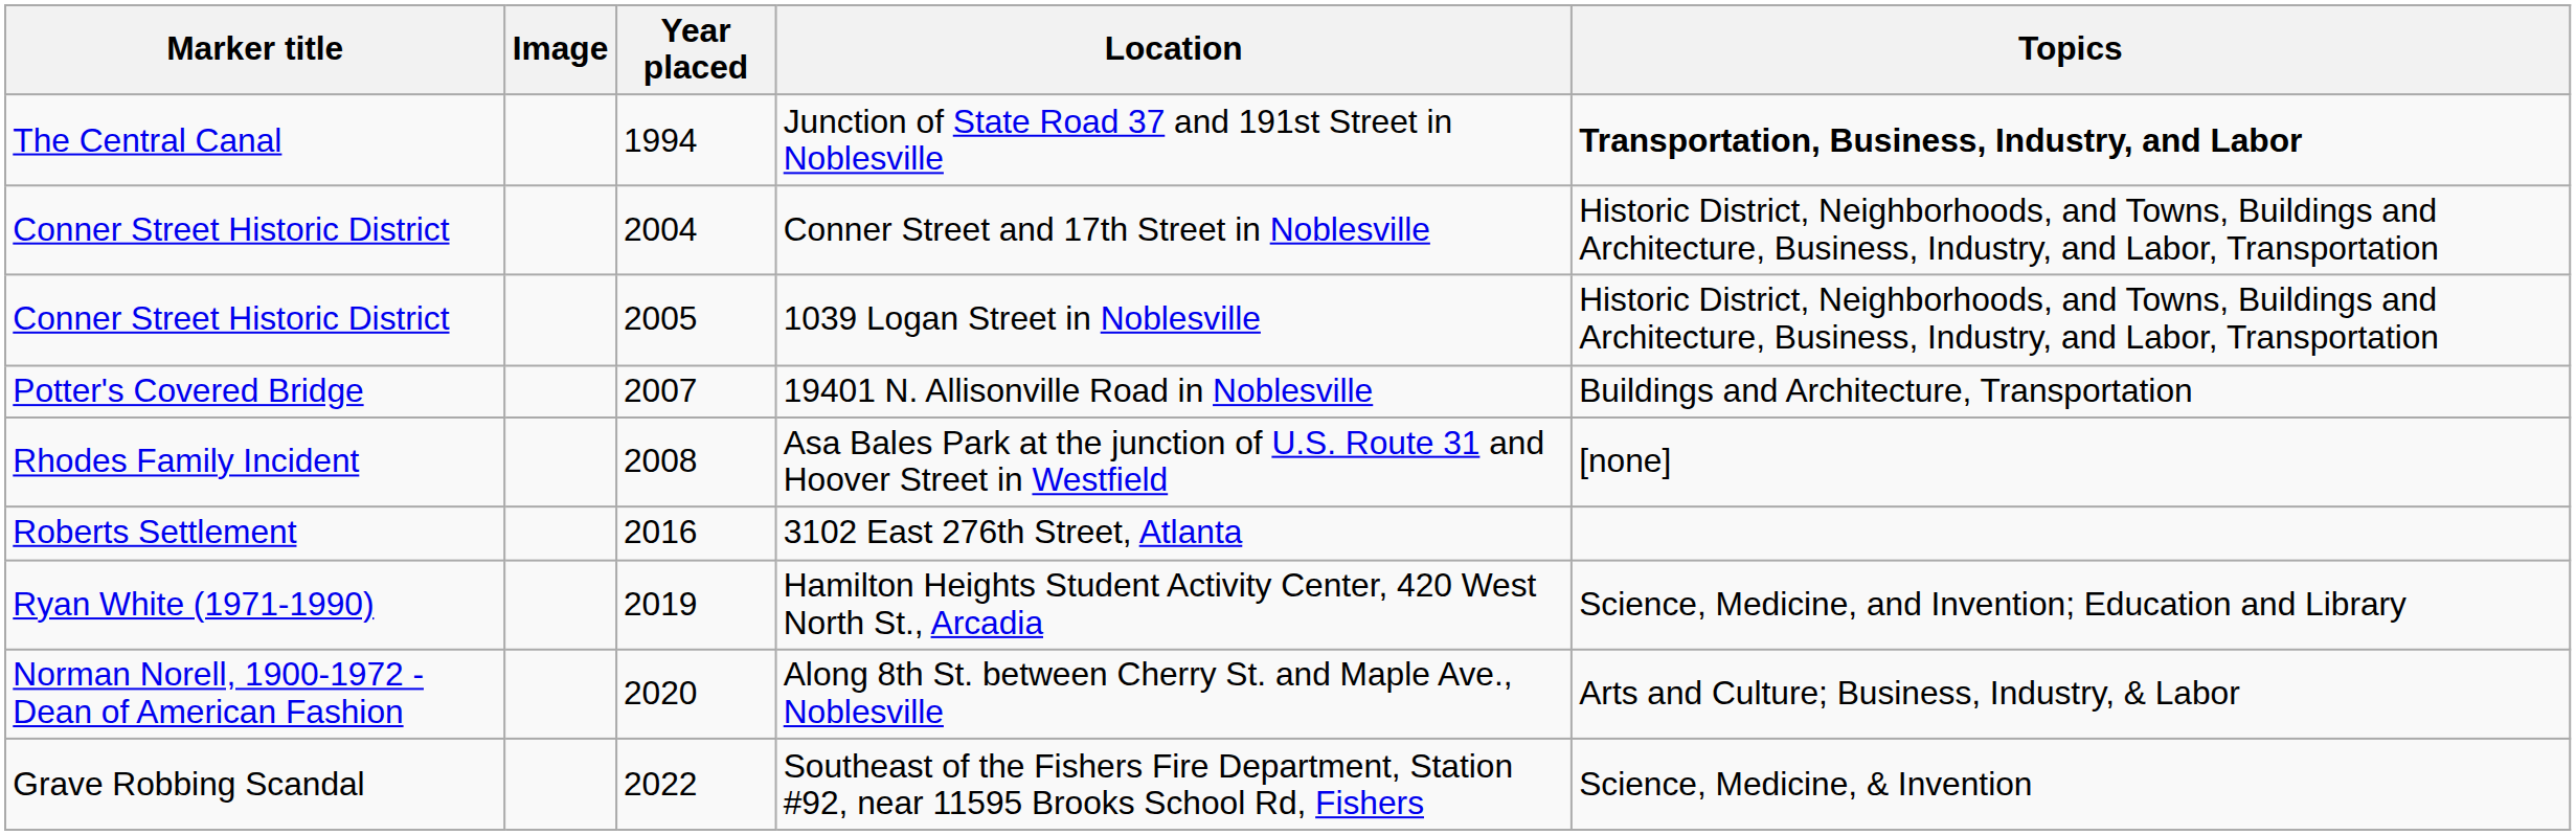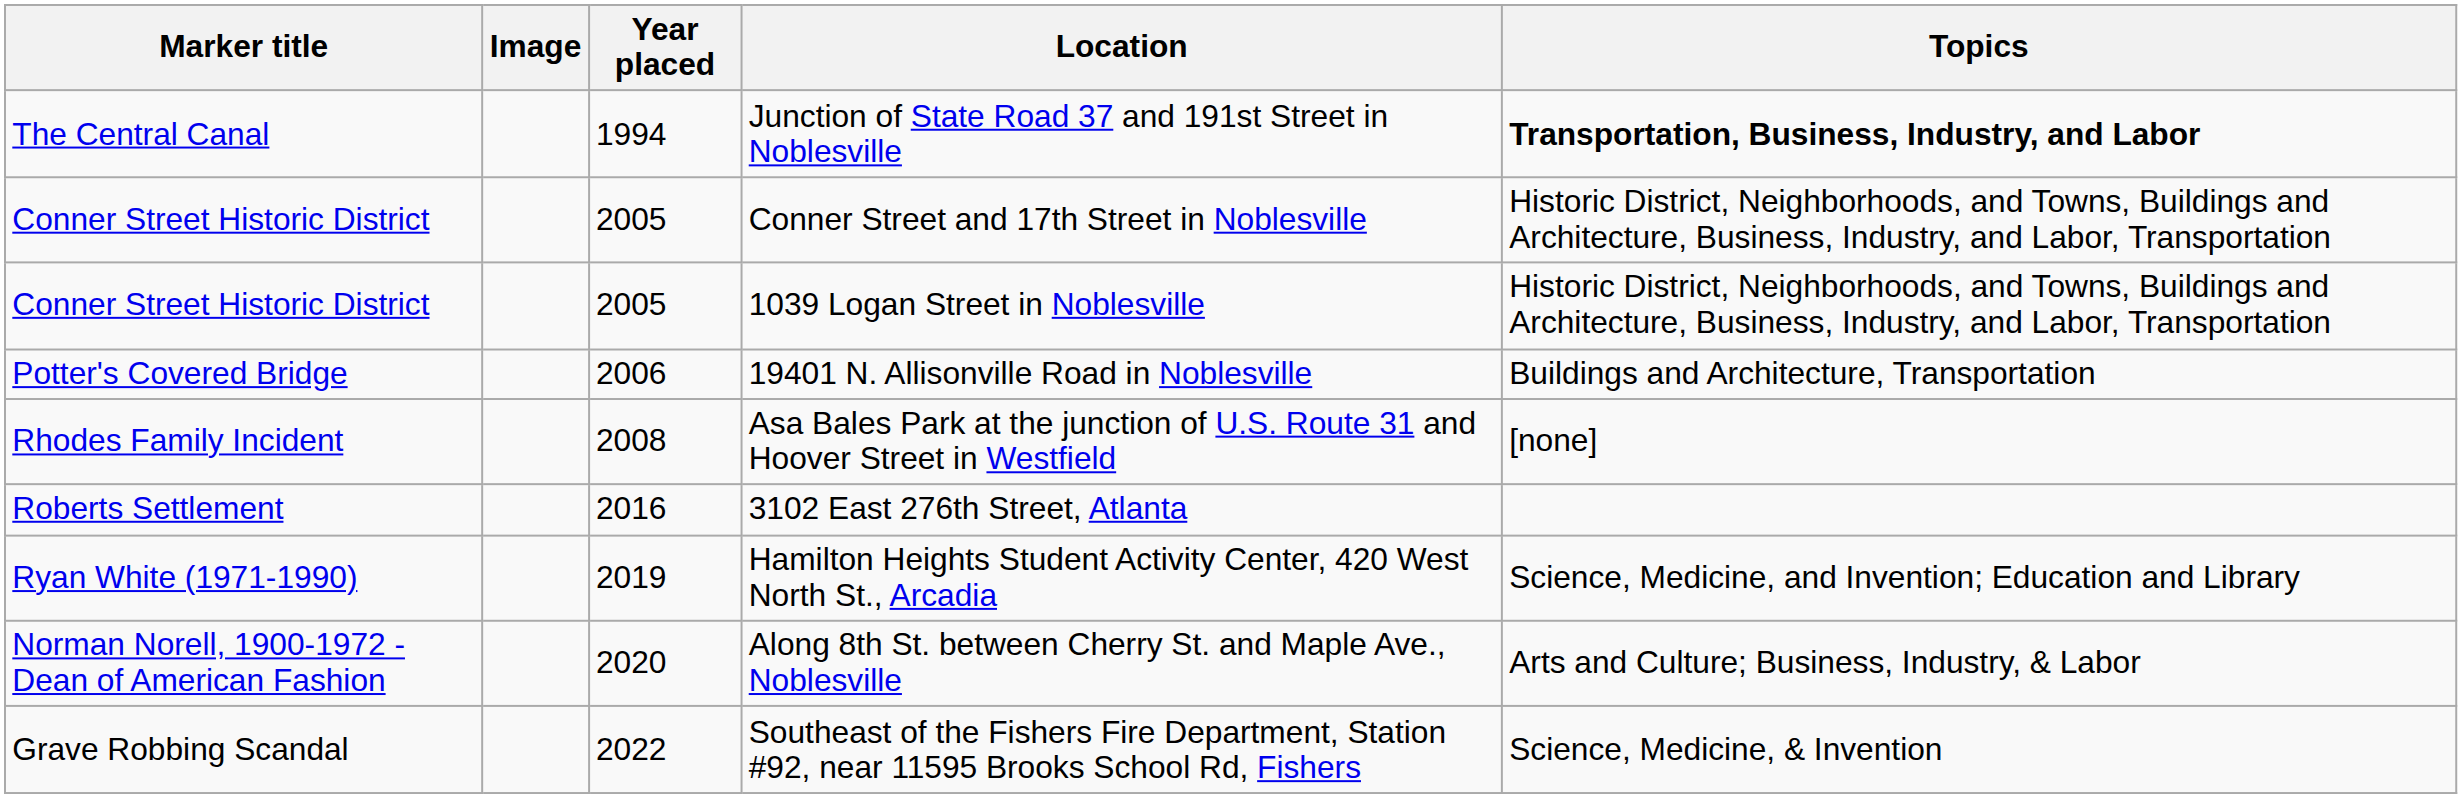 <table class="wikitable sortable" style="width:98%">
 <tr>
 <th>Marker title</th>
 <th class="unsortable">Image</th>
 <th>Year placed</th>
 <th>Location</th>
 <th>Topics</th>
 </tr>
 <tr>
 <td><a href='#'>The Central Canal</a></td>
 <td></td>
 <td>1994</td>
 <td>Junction of <a href='#'>State Road 37</a> and 191st Street in <a href='#'>Noblesville</a><br><small></small></td>
 <td><strong>Transportation, Business, Industry, and Labor</strong></td>
 </tr>
 <tr ->
 <td><a href='#'>Conner Street Historic District</a></td>
 <td></td>
-<td>2004</td>
+<td>2005</td>
 <td>Conner Street and 17th Street in <a href='#'>Noblesville</a><br><small></small></td>
 <td>Historic District, Neighborhoods, and Towns, Buildings and Architecture, Business, Industry, and Labor, Transportation</td>
 </tr>
 <tr ->
 <td><a href='#'>Conner Street Historic District</a></td>
 <td></td>
 <td>2005</td>
 <td>1039 Logan Street in <a href='#'>Noblesville</a><br><small></small></td>
 <td>Historic District, Neighborhoods, and Towns, Buildings and Architecture, Business, Industry, and Labor, Transportation</td>
 </tr>
 <tr ->
 <td><a href='#'>Potter's Covered Bridge</a></td>
 <td></td>
-<td>2007</td>
+<td>2006</td>
 <td>19401 N. Allisonville Road in <a href='#'>Noblesville</a><br><small></small></td>
 <td>Buildings and Architecture, Transportation</td>
 </tr>
 <tr ->
 <td><a href='#'>Rhodes Family Incident</a></td>
 <td></td>
 <td>2008</td>
 <td>Asa Bales Park at the junction of <a href='#'>U.S. Route 31</a> and Hoover Street in <a href='#'>Westfield</a><br><small></small></td>
 <td>[none]</td>
 </tr>
 <tr>
 <td><a href='#'>Roberts Settlement</a></td>
 <td></td>
 <td>2016</td>
 <td>3102 East 276th Street, <a href='#'>Atlanta</a><br><small></small></td>
 <td></td>
 </tr>
 <tr>
 <td><a href='#'>Ryan White (1971-1990)</a></td>
 <td></td>
 <td>2019</td>
 <td>Hamilton Heights Student Activity Center, 420 West North St., <a href='#'>Arcadia</a><br><small></small></td>
 <td>Science, Medicine, and Invention; Education and Library</td>
 </tr>
 <tr>
 <td><a href='#'>Norman Norell, 1900-1972 - Dean of American Fashion</a></td>
 <td></td>
 <td>2020</td>
 <td>Along 8th St. between Cherry St. and Maple Ave., <a href='#'>Noblesville</a><br><small></small></td>
 <td>Arts and Culture; Business, Industry, & Labor</td>
 </tr>
 <tr>
 <td>Grave Robbing Scandal</td>
 <td></td>
 <td>2022</td>
 <td>Southeast of the Fishers Fire Department, Station #92, near 11595 Brooks School Rd, <a href='#'>Fishers</a><br><small></small></td>
 <td>Science, Medicine, & Invention</td>
 </tr>
 </table>
